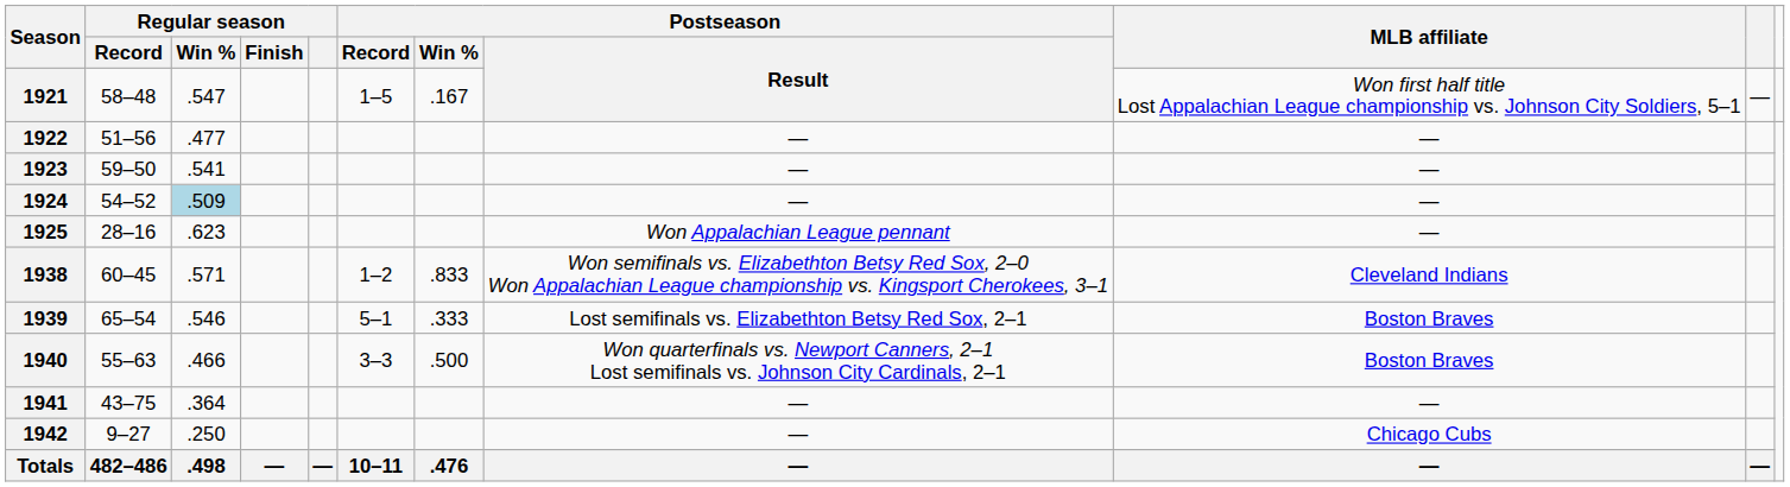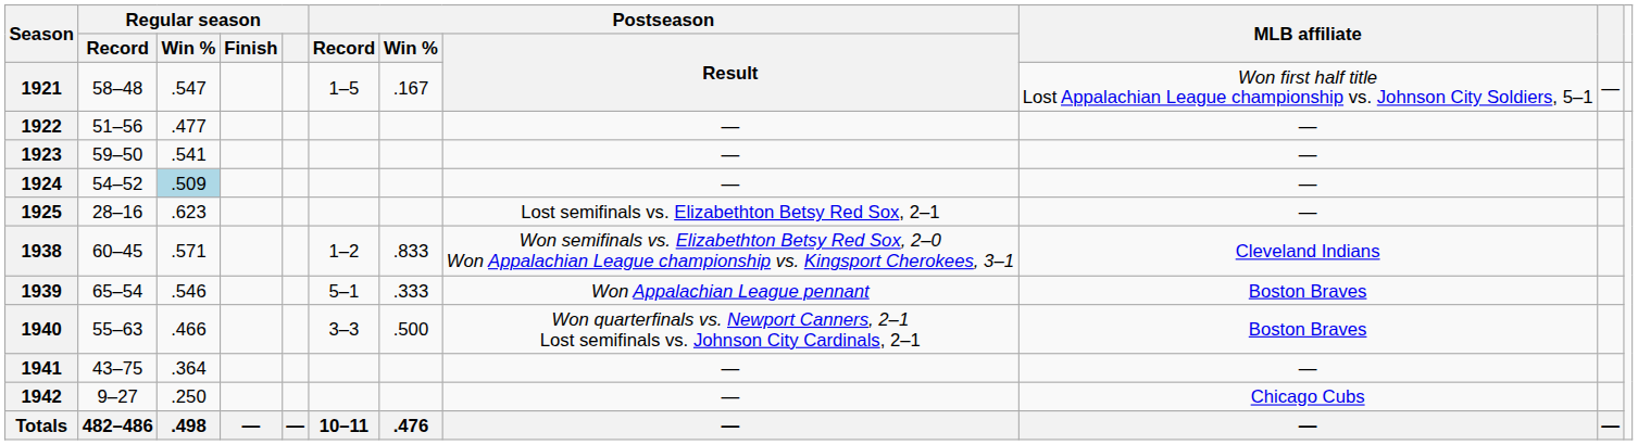 <table class="wikitable sortable plainrowheaders" style="font-size: 95%; text-align:center;">
 <tr>
 <th rowspan="2" scope="col">Season</th>
 <th colspan="4" scope="col">Regular season</th>
 <th colspan="3" scope="col">Postseason</th>
 <th rowspan="2" scope="col">MLB affiliate</th>
 <th rowspan="2" class="unsortable" scope="col"></th>
 </tr>
 <tr>
 <th scope="col">Record</th>
 <th scope="col">Win %</th>
 <th scope="col">Finish</th>
 <th scope="col"></th>
 <th scope="col">Record</th>
 <th scope="col">Win %</th>
 <th class="unsortable" rowspan="2" scope="col">Result</th>
 </tr>
 <tr>
 <th scope="row" style="text-align:center">1921</th>
 <td>58–48</td>
 <td>.547</td>
 <td></td>
 <td></td>
 <td>1–5</td>
 <td>.167</td>
 <td><em>Won first half title</em><br>Lost <a href='#'>Appalachian League championship</a> vs. <a href='#'>Johnson City Soldiers</a>, 5–1</td>
 <td>—</td>
 <td></td>
 </tr>
 <tr>
 <th scope="row" style="text-align:center">1922</th>
 <td>51–56</td>
 <td>.477</td>
 <td></td>
 <td></td>
 <td></td>
 <td></td>
 <td>—</td>
 <td>—</td>
 <td></td>
 </tr>
 <tr>
 <th scope="row" style="text-align:center">1923</th>
 <td>59–50</td>
 <td>.541</td>
 <td></td>
 <td></td>
 <td></td>
 <td></td>
 <td>—</td>
 <td>—</td>
 <td></td>
 </tr>
 <tr>
 <th scope="row" style="text-align:center">1924</th>
 <td>54–52</td>
 <td style="background: lightblue;">.509</td>
 <td></td>
 <td></td>
 <td></td>
 <td></td>
 <td>—</td>
 <td>—</td>
 <td></td>
 </tr>
 <tr>
 <th scope="row" style="text-align:center">1925</th>
 <td>28–16</td>
 <td>.623</td>
 <td></td>
 <td></td>
 <td></td>
 <td></td>
-<td><em>Won <a href='#'>Appalachian League pennant</a></em></td>
+<td>Lost semifinals vs. <a href='#'>Elizabethton Betsy Red Sox</a>, 2–1</td>
 <td>—</td>
 <td></td>
 </tr>
 <tr>
 <th scope="row" style="text-align:center">1938</th>
 <td>60–45</td>
 <td>.571</td>
 <td></td>
 <td></td>
 <td>1–2</td>
 <td>.833</td>
 <td><em>Won semifinals vs. <a href='#'>Elizabethton Betsy Red Sox</a>, 2–0</em><br><em>Won <a href='#'>Appalachian League championship</a> vs. <a href='#'>Kingsport Cherokees</a>, 3–1</em></td>
 <td><a href='#'>Cleveland Indians</a></td>
 <td></td>
 </tr>
 <tr>
 <th scope="row" style="text-align:center">1939</th>
 <td>65–54</td>
 <td>.546</td>
 <td></td>
 <td></td>
 <td>5–1</td>
 <td>.333</td>
-<td>Lost semifinals vs. <a href='#'>Elizabethton Betsy Red Sox</a>, 2–1</td>
+<td><em>Won <a href='#'>Appalachian League pennant</a></em></td>
 <td><a href='#'>Boston Braves</a></td>
 <td></td>
 </tr>
 <tr>
 <th scope="row" style="text-align:center">1940</th>
 <td>55–63</td>
 <td>.466</td>
 <td></td>
 <td></td>
 <td>3–3</td>
 <td>.500</td>
 <td><em>Won quarterfinals vs. <a href='#'>Newport Canners</a>, 2–1</em><br>Lost semifinals vs. <a href='#'>Johnson City Cardinals</a>, 2–1</td>
 <td><a href='#'>Boston Braves</a></td>
 <td></td>
 </tr>
 <tr>
 <th scope="row" style="text-align:center">1941</th>
 <td>43–75</td>
 <td>.364</td>
 <td></td>
 <td></td>
 <td></td>
 <td></td>
 <td>—</td>
 <td>—</td>
 <td></td>
 </tr>
 <tr>
 <th scope="row" style="text-align:center">1942</th>
 <td>9–27</td>
 <td>.250</td>
 <td></td>
 <td></td>
 <td></td>
 <td></td>
 <td>—</td>
 <td><a href='#'>Chicago Cubs</a></td>
 <td></td>
 </tr>
 <tr class="sortbottom">
 <th scope="row" style="text-align:center"><strong>Totals</strong></th>
 <th>482–486</th>
 <th>.498</th>
 <th>—</th>
 <th>—</th>
 <th>10–11</th>
 <th>.476</th>
 <th>—</th>
 <th>—</th>
 <th>—</th>
 </tr>
 </table>
